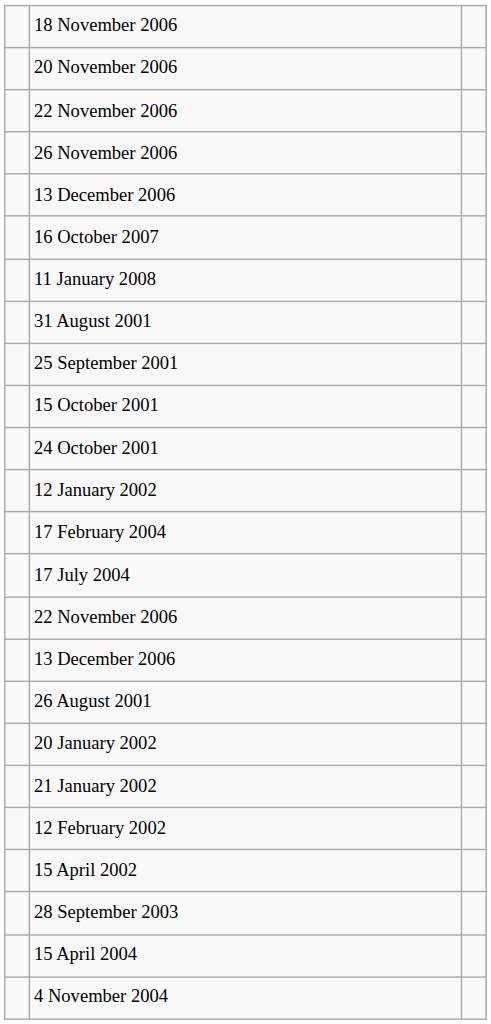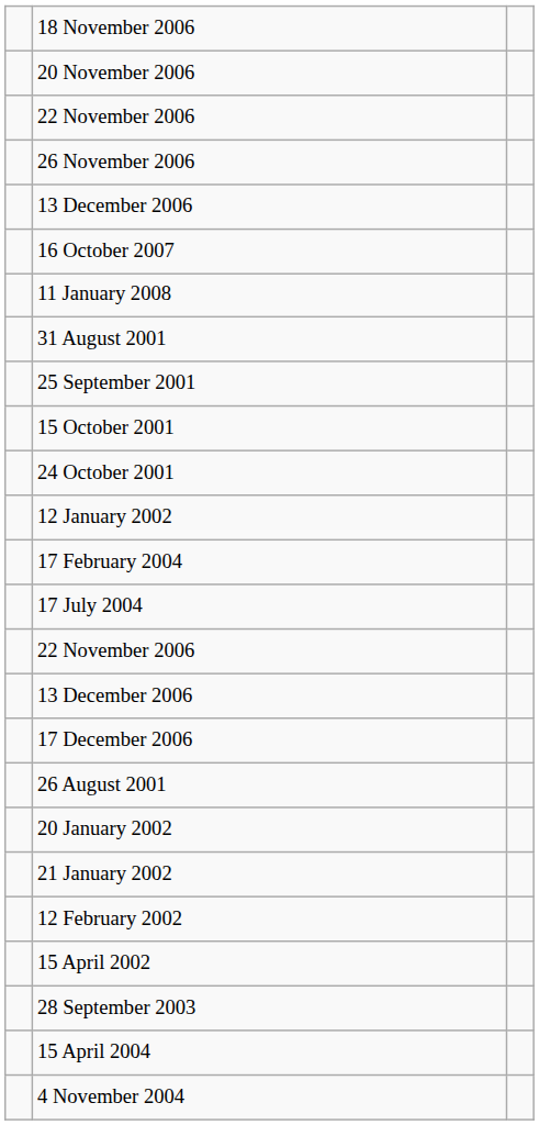 <table class="wikitable" style="font-size: 80%; float: left; width: 26em; margin-right: 1em; height: 700px">
 <tr>
 <td></td>
 <td>18 November 2006</td>
 <td></td>
 </tr>
 <tr>
 <td></td>
 <td>20 November 2006</td>
 <td></td>
 </tr>
 <tr>
 <td></td>
 <td>22 November 2006</td>
 <td></td>
 </tr>
 <tr>
 <td></td>
 <td>26 November 2006</td>
 <td></td>
 </tr>
 <tr>
 <td></td>
 <td>13 December 2006</td>
 <td></td>
 </tr>
 <tr>
 <td></td>
 <td>16 October 2007</td>
 <td></td>
 </tr>
 <tr>
 <td></td>
 <td>11 January 2008</td>
 <td></td>
 </tr>
 <tr>
 <td></td>
 <td>31 August 2001</td>
 <td></td>
 </tr>
 <tr>
 <td></td>
 <td>25 September 2001</td>
 <td></td>
 </tr>
 <tr>
 <td></td>
 <td>15 October 2001</td>
 <td></td>
 </tr>
 <tr>
 <td></td>
 <td>24 October 2001</td>
 <td></td>
 </tr>
 <tr>
 <td></td>
 <td>12 January 2002</td>
 <td></td>
 </tr>
 <tr>
 <td></td>
 <td>17 February 2004</td>
 <td></td>
 </tr>
 <tr>
 <td></td>
 <td>17 July 2004</td>
 <td></td>
 </tr>
 <tr>
 <td></td>
 <td>22 November 2006</td>
 <td></td>
 </tr>
 <tr>
 <td></td>
 <td>13 December 2006</td>
 <td></td>
 </tr>
 <tr>
 <td></td>
+<td>17 December 2006</td>
+<td></td>
+</tr>
+<tr>
+<td></td>
 <td>26 August 2001</td>
 <td></td>
 </tr>
 <tr>
 <td></td>
 <td>20 January 2002</td>
 <td></td>
 </tr>
 <tr>
 <td></td>
 <td>21 January 2002</td>
 <td></td>
 </tr>
 <tr>
 <td></td>
 <td>12 February 2002</td>
 <td></td>
 </tr>
 <tr>
 <td></td>
 <td>15 April 2002</td>
 <td></td>
 </tr>
 <tr>
 <td></td>
 <td>28 September 2003</td>
 <td></td>
 </tr>
 <tr>
 <td></td>
 <td>15 April 2004</td>
 <td></td>
 </tr>
 <tr>
 <td></td>
 <td>4 November 2004</td>
 <td></td>
 </tr>
 </table>
